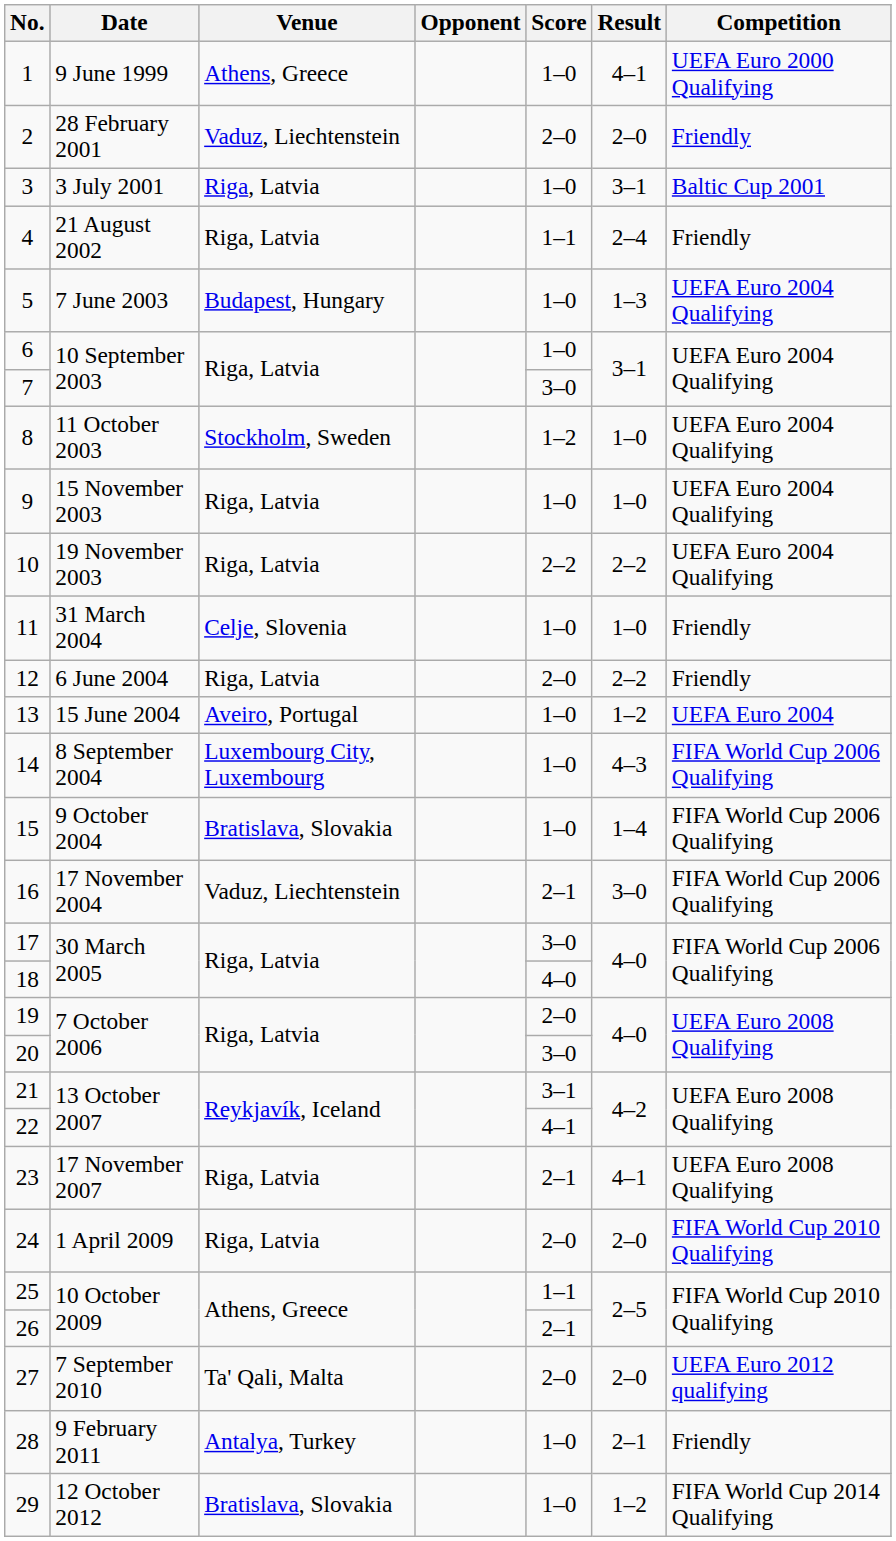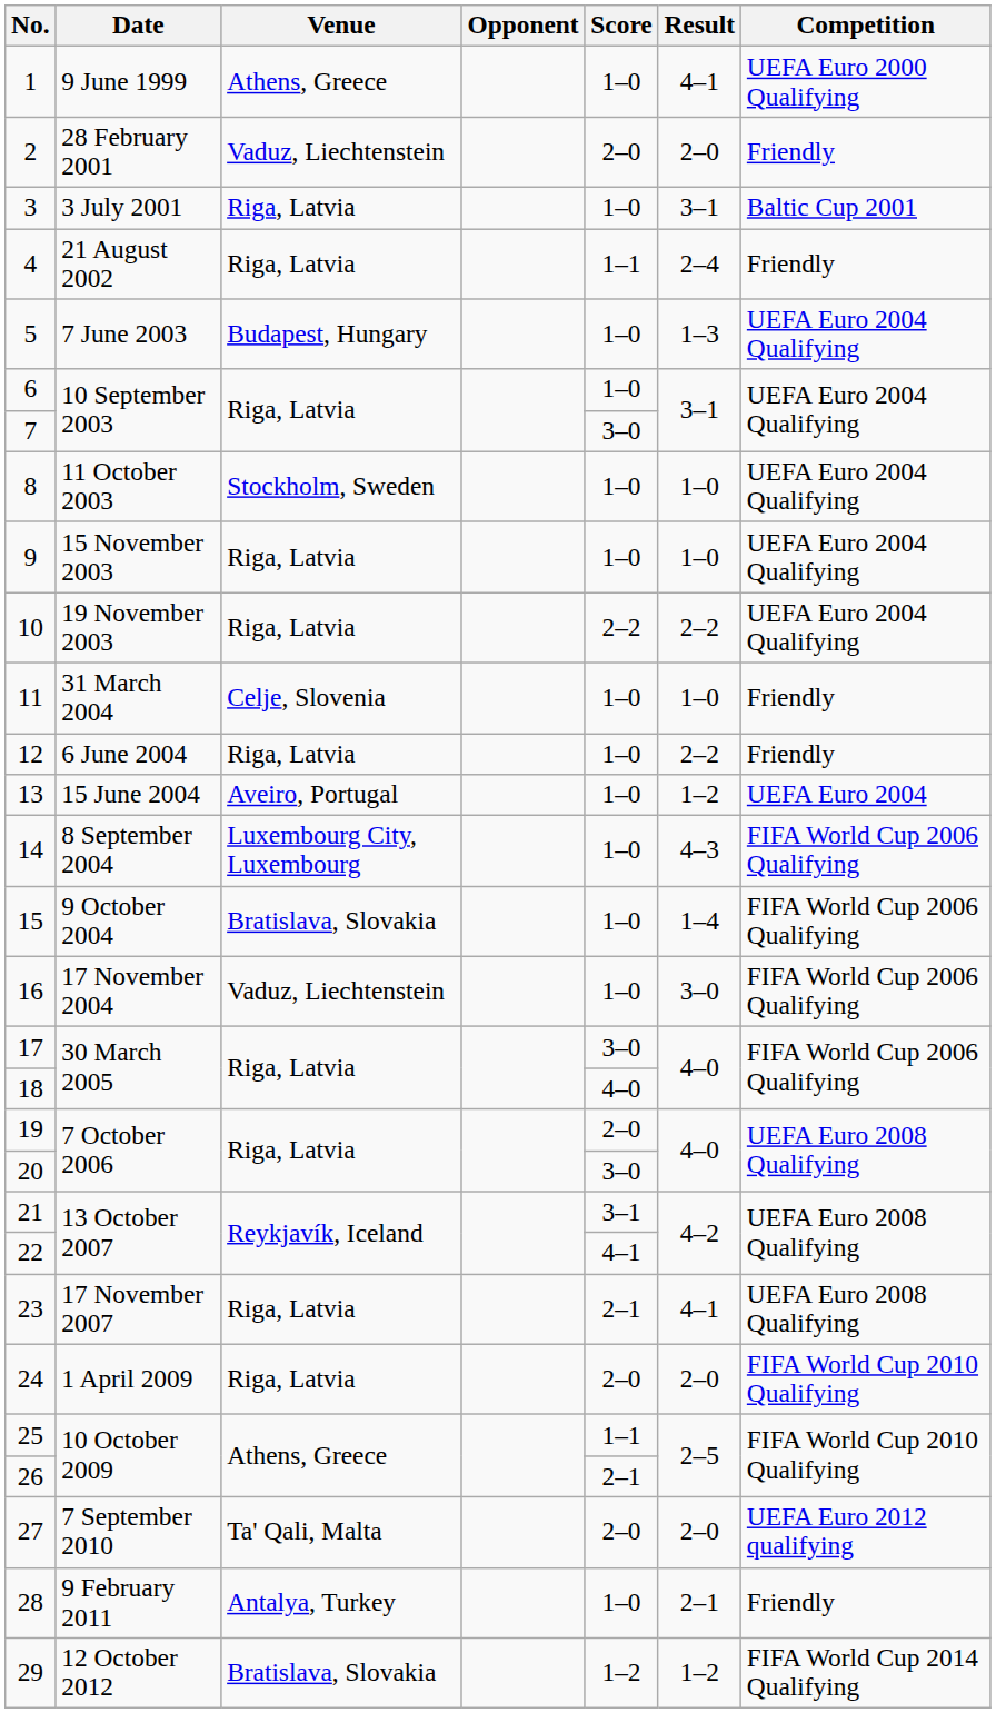 <table class="wikitable sortable">
 <tr>
 <th scope="col">No.</th>
 <th scope="col">Date</th>
 <th scope="col">Venue</th>
 <th scope="col">Opponent</th>
 <th scope="col">Score</th>
 <th scope="col">Result</th>
 <th scope="col">Competition</th>
 </tr>
 <tr>
 <td align="center">1</td>
 <td>9 June 1999</td>
 <td><a href='#'>Athens</a>, Greece</td>
 <td></td>
 <td align="center">1–0</td>
 <td align="center">4–1</td>
 <td><a href='#'>UEFA Euro 2000 Qualifying</a></td>
 </tr>
 <tr>
 <td align="center">2</td>
 <td>28 February 2001</td>
 <td><a href='#'>Vaduz</a>, Liechtenstein</td>
 <td></td>
 <td align="center">2–0</td>
 <td align="center">2–0</td>
 <td><a href='#'>Friendly</a></td>
 </tr>
 <tr>
 <td align="center">3</td>
 <td>3 July 2001</td>
 <td><a href='#'>Riga</a>, Latvia</td>
 <td></td>
 <td align="center">1–0</td>
 <td align="center">3–1</td>
 <td><a href='#'>Baltic Cup 2001</a></td>
 </tr>
 <tr>
 <td align="center">4</td>
 <td>21 August 2002</td>
 <td>Riga, Latvia</td>
 <td></td>
 <td align="center">1–1</td>
 <td align="center">2–4</td>
 <td>Friendly</td>
 </tr>
 <tr>
 <td align="center">5</td>
 <td>7 June 2003</td>
 <td><a href='#'>Budapest</a>, Hungary</td>
 <td></td>
 <td align="center">1–0</td>
 <td align="center">1–3</td>
 <td><a href='#'>UEFA Euro 2004 Qualifying</a></td>
 </tr>
 <tr>
 <td align="center">6</td>
 <td rowspan="2">10 September 2003</td>
 <td rowspan="2">Riga, Latvia</td>
 <td rowspan="2"></td>
 <td align="center">1–0</td>
 <td rowspan="2" align="center">3–1</td>
 <td rowspan="2">UEFA Euro 2004 Qualifying</td>
 </tr>
 <tr>
 <td align="center">7</td>
 <td align="center">3–0</td>
 </tr>
 <tr>
 <td align="center">8</td>
 <td>11 October 2003</td>
 <td><a href='#'>Stockholm</a>, Sweden</td>
 <td></td>
-<td align="center">1–2</td>
+<td align="center">1–0</td>
 <td align="center">1–0</td>
 <td>UEFA Euro 2004 Qualifying</td>
 </tr>
 <tr>
 <td align="center">9</td>
 <td>15 November 2003</td>
 <td>Riga, Latvia</td>
 <td></td>
 <td align="center">1–0</td>
 <td align="center">1–0</td>
 <td>UEFA Euro 2004 Qualifying</td>
 </tr>
 <tr>
 <td align="center">10</td>
 <td>19 November 2003</td>
 <td>Riga, Latvia</td>
 <td></td>
 <td align="center">2–2</td>
 <td align="center">2–2</td>
 <td>UEFA Euro 2004 Qualifying</td>
 </tr>
 <tr>
 <td align="center">11</td>
 <td>31 March 2004</td>
 <td><a href='#'>Celje</a>, Slovenia</td>
 <td></td>
 <td align="center">1–0</td>
 <td align="center">1–0</td>
 <td>Friendly</td>
 </tr>
 <tr>
 <td align="center">12</td>
 <td>6 June 2004</td>
 <td>Riga, Latvia</td>
 <td></td>
-<td align="center">2–0</td>
+<td align="center">1–0</td>
 <td align="center">2–2</td>
 <td>Friendly</td>
 </tr>
 <tr>
 <td align="center">13</td>
 <td>15 June 2004</td>
 <td><a href='#'>Aveiro</a>, Portugal</td>
 <td></td>
 <td align="center">1–0</td>
 <td align="center">1–2</td>
 <td><a href='#'>UEFA Euro 2004</a></td>
 </tr>
 <tr>
 <td align="center">14</td>
 <td>8 September 2004</td>
 <td><a href='#'>Luxembourg City</a>, <a href='#'>Luxembourg</a></td>
 <td></td>
 <td align="center">1–0</td>
 <td align="center">4–3</td>
 <td><a href='#'>FIFA World Cup 2006 Qualifying</a></td>
 </tr>
 <tr>
 <td align="center">15</td>
 <td>9 October 2004</td>
 <td><a href='#'>Bratislava</a>, Slovakia</td>
 <td></td>
 <td align="center">1–0</td>
 <td align="center">1–4</td>
 <td>FIFA World Cup 2006 Qualifying</td>
 </tr>
 <tr>
 <td align="center">16</td>
 <td>17 November 2004</td>
 <td>Vaduz, Liechtenstein</td>
 <td></td>
-<td align="center">2–1</td>
+<td align="center">1–0</td>
 <td align="center">3–0</td>
 <td>FIFA World Cup 2006 Qualifying</td>
 </tr>
 <tr>
 <td align="center">17</td>
 <td rowspan="2">30 March 2005</td>
 <td rowspan="2">Riga, Latvia</td>
 <td rowspan="2"></td>
 <td align="center">3–0</td>
 <td rowspan="2" align="center">4–0</td>
 <td rowspan="2">FIFA World Cup 2006 Qualifying</td>
 </tr>
 <tr>
 <td align="center">18</td>
 <td align="center">4–0</td>
 </tr>
 <tr>
 <td align="center">19</td>
 <td rowspan="2">7 October 2006</td>
 <td rowspan="2">Riga, Latvia</td>
 <td rowspan="2"></td>
 <td align="center">2–0</td>
 <td rowspan="2" align="center">4–0</td>
 <td rowspan="2"><a href='#'>UEFA Euro 2008 Qualifying</a></td>
 </tr>
 <tr>
 <td align="center">20</td>
 <td align="center">3–0</td>
 </tr>
 <tr>
 <td align="center">21</td>
 <td rowspan="2">13 October 2007</td>
 <td rowspan="2"><a href='#'>Reykjavík</a>, Iceland</td>
 <td rowspan="2"></td>
 <td align="center">3–1</td>
 <td rowspan="2" align="center">4–2</td>
 <td rowspan="2">UEFA Euro 2008 Qualifying</td>
 </tr>
 <tr>
 <td align="center">22</td>
 <td align="center">4–1</td>
 </tr>
 <tr>
 <td align="center">23</td>
 <td>17 November 2007</td>
 <td>Riga, Latvia</td>
 <td></td>
 <td align="center">2–1</td>
 <td align="center">4–1</td>
 <td>UEFA Euro 2008 Qualifying</td>
 </tr>
 <tr>
 <td align="center">24</td>
 <td>1 April 2009</td>
 <td>Riga, Latvia</td>
 <td></td>
 <td align="center">2–0</td>
 <td align="center">2–0</td>
 <td><a href='#'>FIFA World Cup 2010 Qualifying</a></td>
 </tr>
 <tr>
 <td align="center">25</td>
 <td rowspan="2">10 October 2009</td>
 <td rowspan="2">Athens, Greece</td>
 <td rowspan="2"></td>
 <td align="center">1–1</td>
 <td rowspan="2" align="center">2–5</td>
 <td rowspan="2">FIFA World Cup 2010 Qualifying</td>
 </tr>
 <tr>
 <td align="center">26</td>
 <td align="center">2–1</td>
 </tr>
 <tr>
 <td align="center">27</td>
 <td>7 September 2010</td>
 <td>Ta' Qali, Malta</td>
 <td></td>
 <td align="center">2–0</td>
 <td align="center">2–0</td>
 <td><a href='#'>UEFA Euro 2012 qualifying</a></td>
 </tr>
 <tr>
 <td align="center">28</td>
 <td>9 February 2011</td>
 <td><a href='#'>Antalya</a>, Turkey</td>
 <td></td>
 <td align="center">1–0</td>
 <td align="center">2–1</td>
 <td>Friendly</td>
 </tr>
 <tr>
 <td align="center">29</td>
 <td>12 October 2012</td>
 <td><a href='#'>Bratislava</a>, Slovakia</td>
 <td></td>
-<td align="center">1–0</td>
+<td align="center">1–2</td>
 <td align="center">1–2</td>
 <td>FIFA World Cup 2014 Qualifying</td>
 </tr>
 </table>
